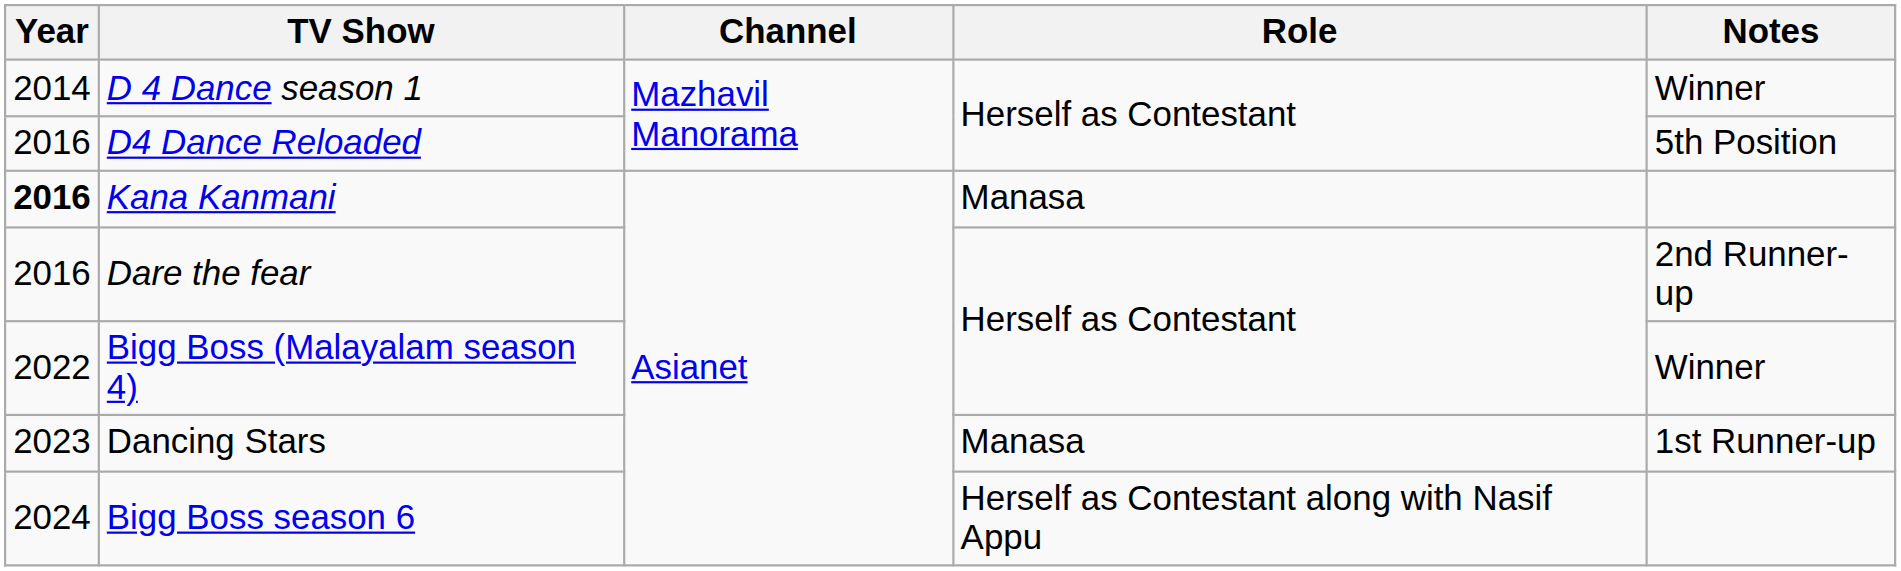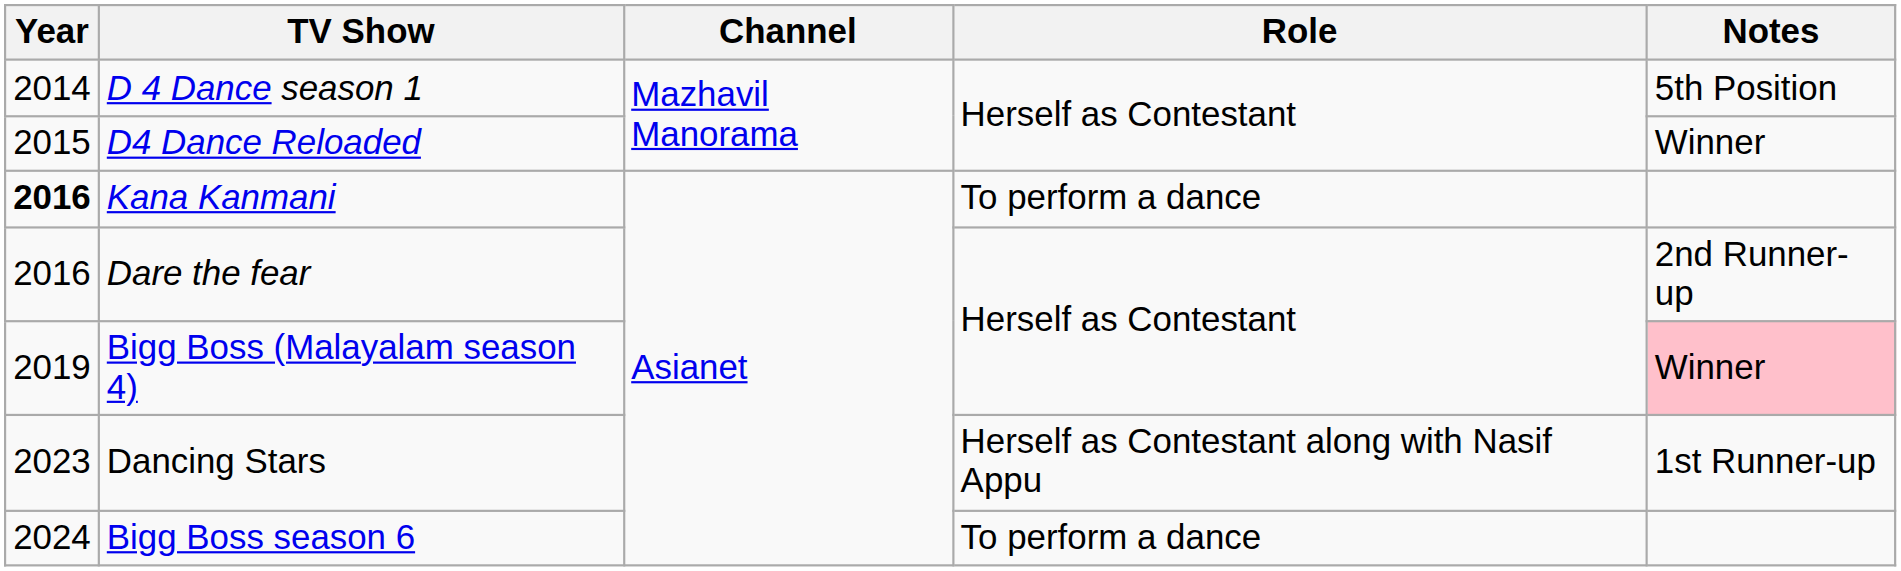 <table class="wikitable sortable">
 <tr>
 <th>Year</th>
 <th>TV Show</th>
 <th>Channel</th>
 <th>Role</th>
 <th class="unsortable">Notes</th>
 </tr>
 <tr>
 <td>2014</td>
 <td><em><a href='#'>D 4 Dance</a> season 1</em></td>
 <td rowspan=2><a href='#'>Mazhavil Manorama</a></td>
 <td rowspan=2>Herself as Contestant</td>
-<td>Winner</td>
+<td>5th Position</td>
 </tr>
 <tr>
-<td>2016</td>
+<td>2015</td>
 <td><em><a href='#'>D4 Dance Reloaded</a></em></td>
-<td>5th Position</td>
+<td>Winner</td>
 </tr>
 <tr>
 <td><strong>2016</strong></td>
 <td><em><a href='#'>Kana Kanmani</a></em></td>
 <td rowspan="5"><a href='#'>Asianet</a></td>
-<td>Manasa</td>
+<td>To perform a dance</td>
 <td></td>
 </tr>
 <tr>
 <td>2016</td>
 <td><em>Dare the fear</em></td>
 <td rowspan=2>Herself as Contestant</td>
 <td>2nd Runner-up</td>
 </tr>
 <tr>
-<td>2022</td>
+<td>2019</td>
 <td><a href='#'>Bigg Boss (Malayalam season 4)</a></td>
-<td>Winner</td>
+<td style="background: pink;">Winner</td>
 </tr>
 <tr>
 <td>2023</td>
 <td>Dancing Stars</td>
-<td>Manasa</td>
+<td>Herself as Contestant along with Nasif Appu</td>
 <td>1st Runner-up</td>
 </tr>
 <tr>
 <td>2024</td>
 <td><a href='#'>Bigg Boss season 6</a></td>
-<td>Herself as Contestant along with Nasif Appu</td>
+<td>To perform a dance</td>
 <td></td>
 </tr>
 </table>
